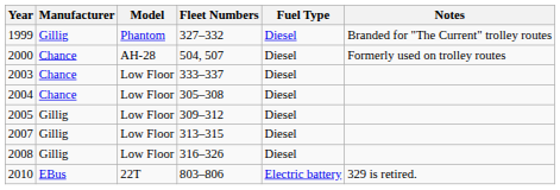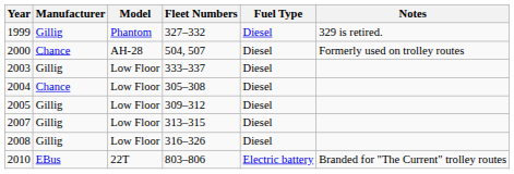 <table class="wikitable sortable">
 <tr>
 <th>Year</th>
 <th>Manufacturer</th>
 <th>Model</th>
 <th>Fleet Numbers</th>
 <th>Fuel Type</th>
 <th class="unsortable">Notes</th>
 </tr>
 <tr>
 <td>1999</td>
 <td><a href='#'>Gillig</a></td>
 <td><a href='#'>Phantom</a></td>
 <td>327–332</td>
 <td><a href='#'>Diesel</a></td>
-<td>Branded for "The Current" trolley routes</td>
+<td>329 is retired.</td>
 </tr>
 <tr>
 <td>2000</td>
 <td><a href='#'>Chance</a></td>
 <td>AH-28</td>
 <td>504, 507</td>
 <td>Diesel</td>
 <td>Formerly used on trolley routes</td>
 </tr>
 <tr>
 <td>2003</td>
-<td><a href='#'>Chance</a></td>
+<td>Gillig</td>
 <td>Low Floor</td>
 <td>333–337</td>
 <td>Diesel</td>
 <td></td>
 </tr>
 <tr>
 <td>2004</td>
 <td><a href='#'>Chance</a></td>
 <td>Low Floor</td>
 <td>305–308</td>
 <td>Diesel</td>
 <td></td>
 </tr>
 <tr>
 <td>2005</td>
 <td>Gillig</td>
 <td>Low Floor</td>
 <td>309–312</td>
 <td>Diesel</td>
 <td></td>
 </tr>
 <tr>
 <td>2007</td>
 <td>Gillig</td>
 <td>Low Floor</td>
 <td>313–315</td>
 <td>Diesel</td>
 <td></td>
 </tr>
 <tr>
 <td>2008</td>
 <td>Gillig</td>
 <td>Low Floor</td>
 <td>316–326</td>
 <td>Diesel</td>
 <td></td>
 </tr>
 <tr>
 <td>2010</td>
 <td><a href='#'>EBus</a></td>
 <td>22T</td>
 <td>803–806</td>
 <td><a href='#'>Electric battery</a></td>
-<td>329 is retired.</td>
+<td>Branded for "The Current" trolley routes</td>
 </tr>
 </table>
